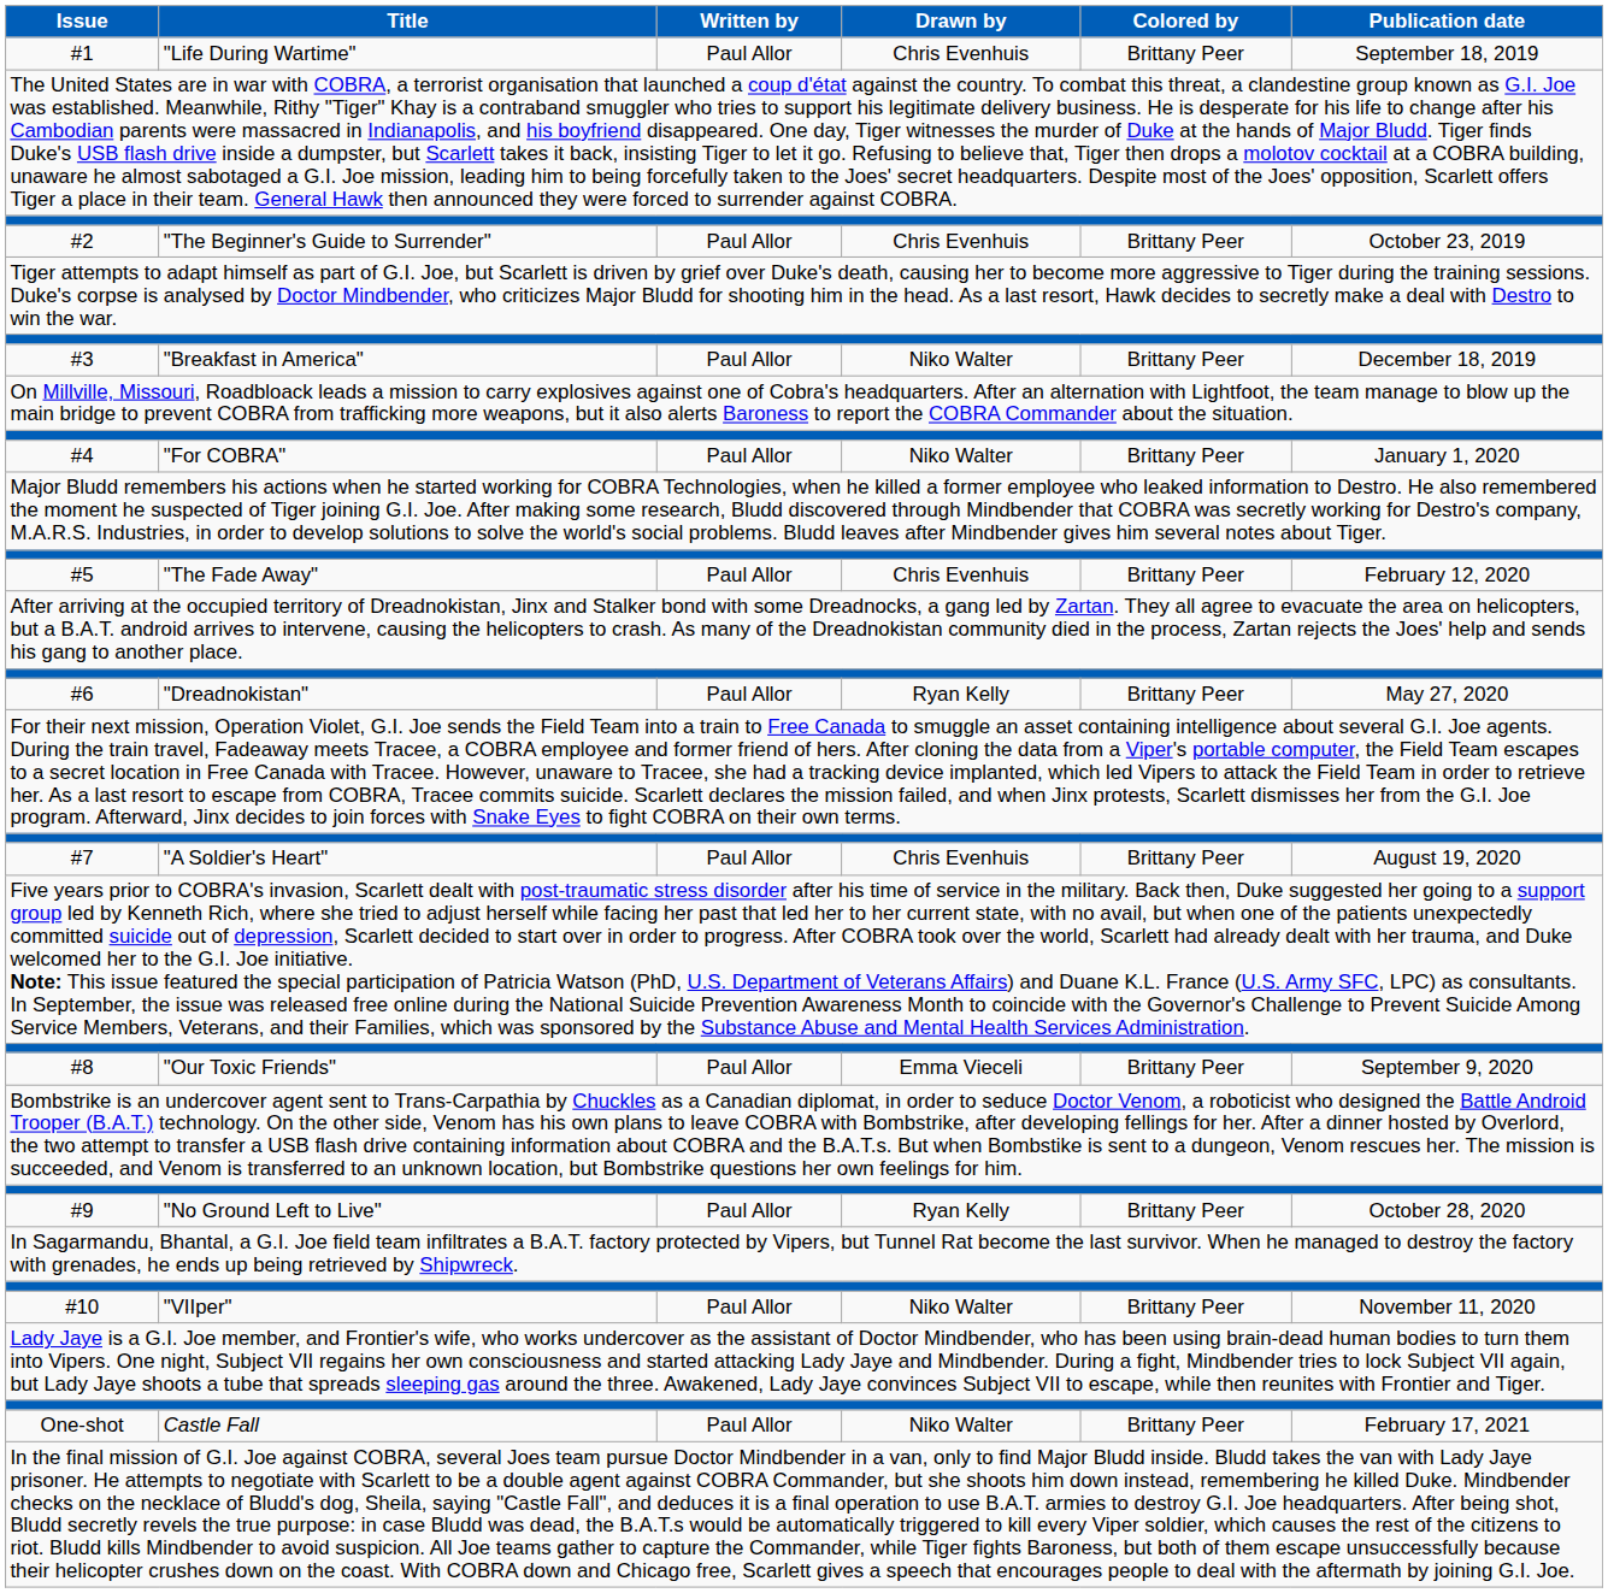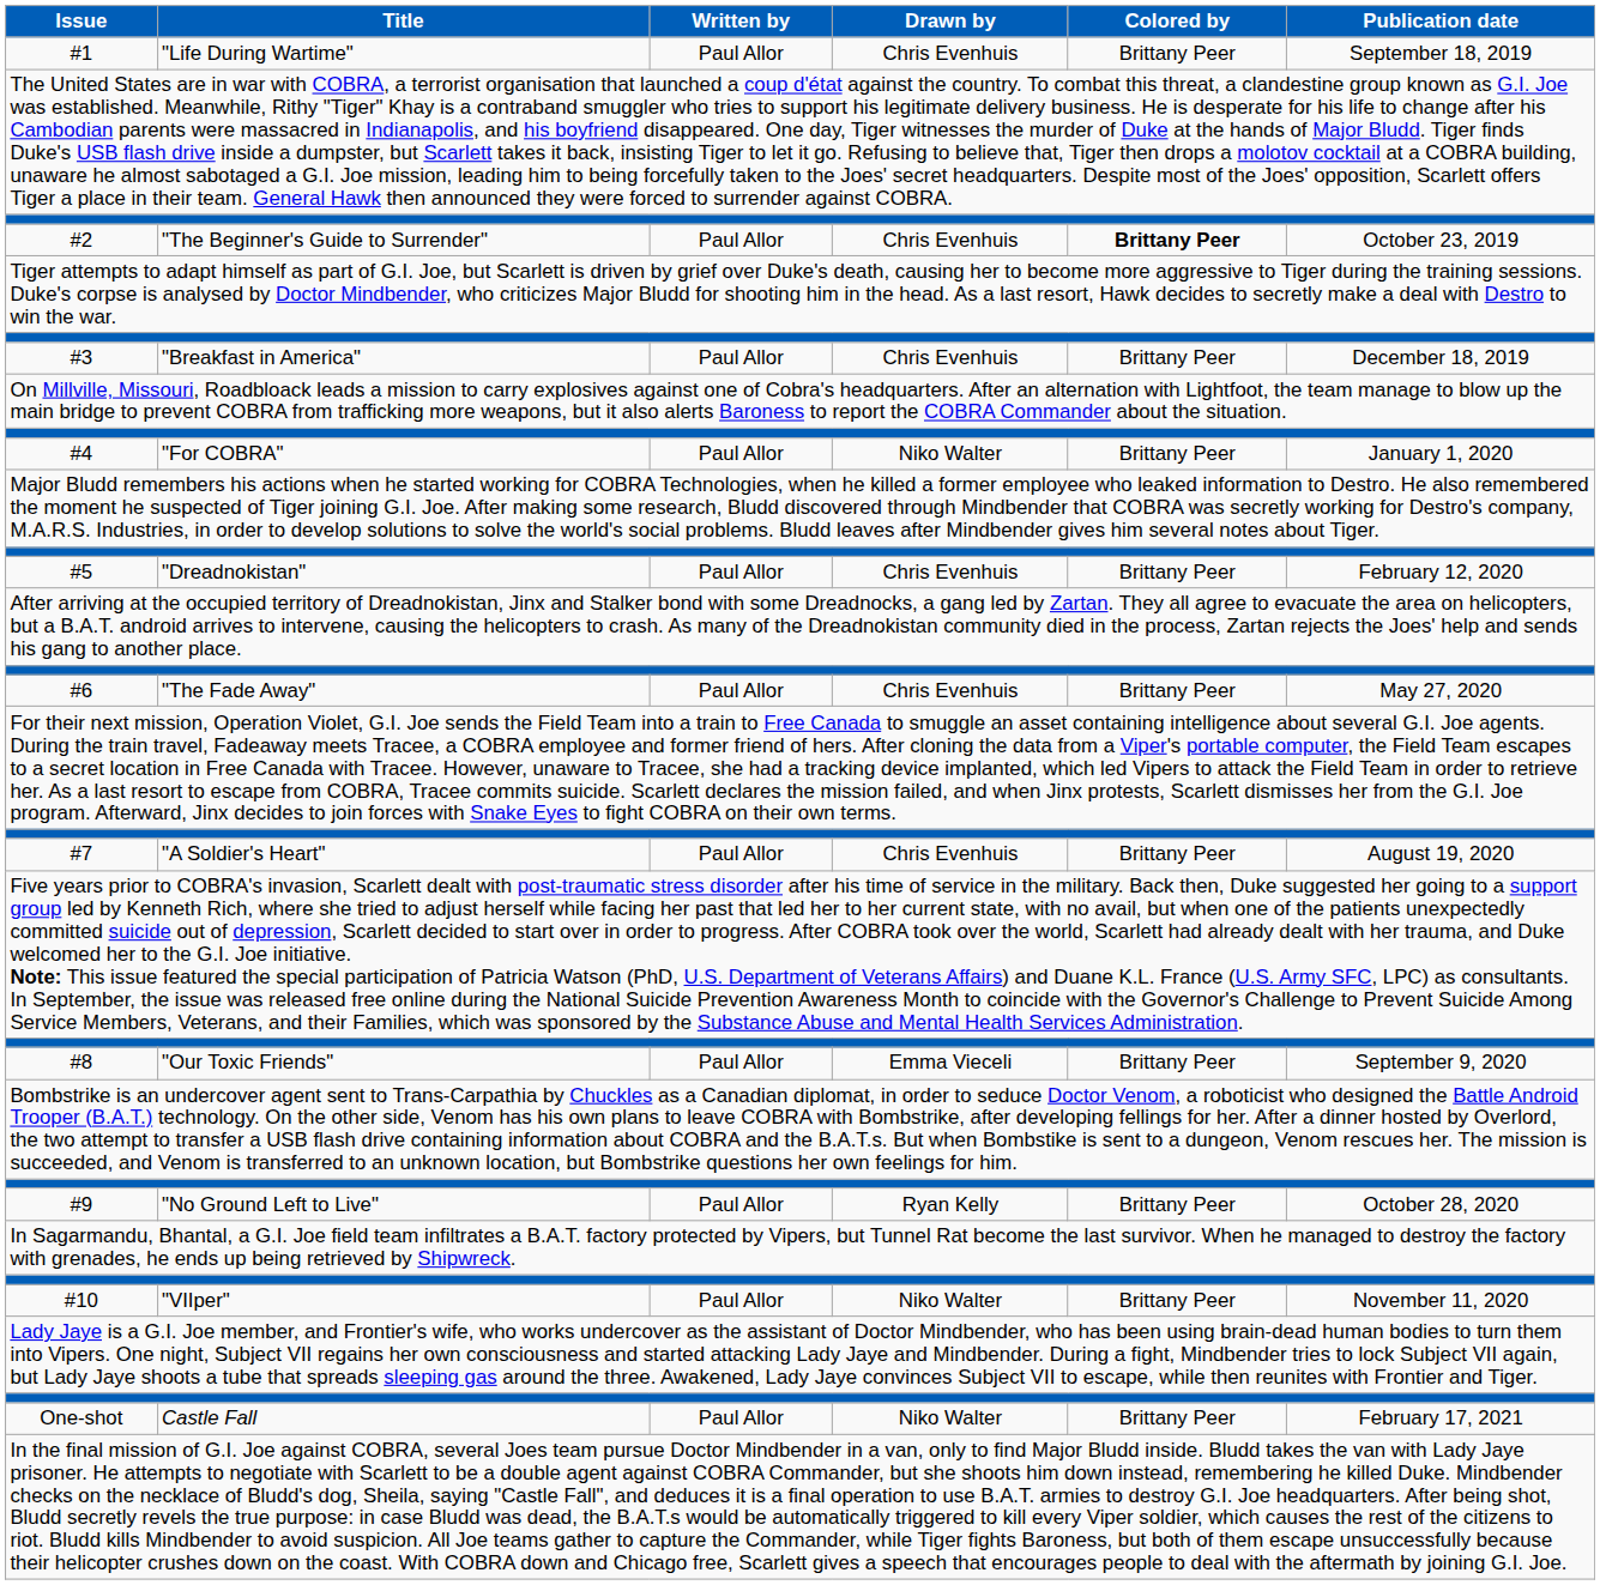 <table class="wikitable" style="text-align: center;" width="100%;">
 <tr>
 <th style="background:#005EB8; color:white">Issue</th>
 <th style="background:#005EB8; color:white">Title</th>
 <th style="background:#005EB8; color:white">Written by</th>
 <th style="background:#005EB8; color:white">Drawn by</th>
 <th style="background:#005EB8; color:white">Colored by</th>
 <th style="background:#005EB8; color:white">Publication date</th>
 </tr>
 <tr>
 <td>#1</td>
 <td style="text-align: left;">"Life During Wartime"</td>
 <td>Paul Allor</td>
 <td>Chris Evenhuis</td>
 <td>Brittany Peer</td>
 <td>September 18, 2019</td>
 </tr>
 <tr>
 <td colspan="6" style="text-align: left;">The United States are in war with <a href='#'>COBRA</a>, a terrorist organisation that launched a <a href='#'>coup d'état</a> against the country. To combat this threat, a clandestine group known as <a href='#'>G.I. Joe</a> was established. Meanwhile, Rithy "Tiger" Khay is a contraband smuggler who tries to support his legitimate delivery business. He is desperate for his life to change after his <a href='#'>Cambodian</a> parents were massacred in <a href='#'>Indianapolis</a>, and <a href='#'>his boyfriend</a> disappeared. One day, Tiger witnesses the murder of <a href='#'>Duke</a> at the hands of <a href='#'>Major Bludd</a>. Tiger finds Duke's <a href='#'>USB flash drive</a> inside a dumpster, but <a href='#'>Scarlett</a> takes it back, insisting Tiger to let it go. Refusing to believe that, Tiger then drops a <a href='#'>molotov cocktail</a> at a COBRA building, unaware he almost sabotaged a G.I. Joe mission, leading him to being forcefully taken to the Joes' secret headquarters. Despite most of the Joes' opposition, Scarlett offers Tiger a place in their team. <a href='#'>General Hawk</a> then announced they were forced to surrender against COBRA.</td>
 </tr>
 <tr>
 <th colspan="6" style="background:#005EB8"></th>
 </tr>
 <tr>
 <td>#2</td>
 <td style="text-align: left;">"The Beginner's Guide to Surrender"</td>
 <td>Paul Allor</td>
 <td>Chris Evenhuis</td>
-<td>Brittany Peer</td>
+<td><strong>Brittany Peer</strong></td>
 <td>October 23, 2019</td>
 </tr>
 <tr>
 <td colspan="6" style="text-align: left;">Tiger attempts to adapt himself as part of G.I. Joe, but Scarlett is driven by grief over Duke's death, causing her to become more aggressive to Tiger during the training sessions. Duke's corpse is analysed by <a href='#'>Doctor Mindbender</a>, who criticizes Major Bludd for shooting him in the head. As a last resort, Hawk decides to secretly make a deal with <a href='#'>Destro</a> to win the war.</td>
 </tr>
 <tr>
 <th colspan="6" style="background:#005EB8"></th>
 </tr>
 <tr>
 <td>#3</td>
 <td style="text-align: left;">"Breakfast in America"</td>
 <td>Paul Allor</td>
-<td>Niko Walter</td>
+<td>Chris Evenhuis</td>
 <td>Brittany Peer</td>
 <td>December 18, 2019</td>
 </tr>
 <tr>
 <td colspan="6" style="text-align: left;">On <a href='#'>Millville, Missouri</a>, Roadbloack leads a mission to carry explosives against one of Cobra's headquarters. After an alternation with Lightfoot, the team manage to blow up the main bridge to prevent COBRA from trafficking more weapons, but it also alerts <a href='#'>Baroness</a> to report the <a href='#'>COBRA Commander</a> about the situation.</td>
 </tr>
 <tr>
 <th colspan="6" style="background:#005EB8"></th>
 </tr>
 <tr>
 <td>#4</td>
 <td style="text-align: left;">"For COBRA"</td>
 <td>Paul Allor</td>
 <td>Niko Walter</td>
 <td>Brittany Peer</td>
 <td>January 1, 2020</td>
 </tr>
 <tr>
 <td colspan="6" style="text-align: left;">Major Bludd remembers his actions when he started working for COBRA Technologies, when he killed a former employee who leaked information to Destro. He also remembered the moment he suspected of Tiger joining G.I. Joe. After making some research, Bludd discovered through Mindbender that COBRA was secretly working for Destro's company, M.A.R.S. Industries, in order to develop solutions to solve the world's social problems. Bludd leaves after Mindbender gives him several notes about Tiger.</td>
 </tr>
 <tr>
 <th colspan="6" style="background:#005EB8"></th>
 </tr>
 <tr>
 <td>#5</td>
-<td style="text-align: left;">"The Fade Away"</td>
+<td style="text-align: left;">"Dreadnokistan"</td>
 <td>Paul Allor</td>
 <td>Chris Evenhuis</td>
 <td>Brittany Peer</td>
 <td>February 12, 2020</td>
 </tr>
 <tr>
 <td colspan="6" style="text-align: left;">After arriving at the occupied territory of Dreadnokistan, Jinx and Stalker bond with some Dreadnocks, a gang led by <a href='#'>Zartan</a>. They all agree to evacuate the area on helicopters, but a B.A.T. android arrives to intervene, causing the helicopters to crash. As many of the Dreadnokistan community died in the process, Zartan rejects the Joes' help and sends his gang to another place.</td>
 </tr>
 <tr>
 <th colspan="6" style="background:#005EB8"></th>
 </tr>
 <tr>
 <td>#6</td>
-<td style="text-align: left;">"Dreadnokistan"</td>
+<td style="text-align: left;">"The Fade Away"</td>
 <td>Paul Allor</td>
-<td>Ryan Kelly</td>
+<td>Chris Evenhuis</td>
 <td>Brittany Peer</td>
 <td>May 27, 2020</td>
 </tr>
 <tr>
 <td colspan="6" style="text-align: left;">For their next mission, Operation Violet, G.I. Joe sends the Field Team into a train to <a href='#'>Free Canada</a> to smuggle an asset containing intelligence about several G.I. Joe agents. During the train travel, Fadeaway meets Tracee, a COBRA employee and former friend of hers. After cloning the data from a <a href='#'>Viper</a>'s <a href='#'>portable computer</a>, the Field Team escapes to a secret location in Free Canada with Tracee. However, unaware to Tracee, she had a tracking device implanted, which led Vipers to attack the Field Team in order to retrieve her. As a last resort to escape from COBRA, Tracee commits suicide. Scarlett declares the mission failed, and when Jinx protests, Scarlett dismisses her from the G.I. Joe program. Afterward, Jinx decides to join forces with <a href='#'>Snake Eyes</a> to fight COBRA on their own terms.</td>
 </tr>
 <tr>
 <th colspan="6" style="background:#005EB8"></th>
 </tr>
 <tr>
 <td>#7</td>
 <td style="text-align: left;">"A Soldier's Heart"</td>
 <td>Paul Allor</td>
 <td>Chris Evenhuis</td>
 <td>Brittany Peer</td>
 <td>August 19, 2020</td>
 </tr>
 <tr>
 <td colspan="6" style="text-align: left;">Five years prior to COBRA's invasion, Scarlett dealt with <a href='#'>post-traumatic stress disorder</a> after his time of service in the military. Back then, Duke suggested her going to a <a href='#'>support group</a> led by Kenneth Rich, where she tried to adjust herself while facing her past that led her to her current state, with no avail, but when one of the patients unexpectedly committed <a href='#'>suicide</a> out of <a href='#'>depression</a>, Scarlett decided to start over in order to progress. After COBRA took over the world, Scarlett had already dealt with her trauma, and Duke welcomed her to the G.I. Joe initiative.<br><strong>Note:</strong> This issue featured the special participation of Patricia Watson (PhD, <a href='#'>U.S. Department of Veterans Affairs</a>) and Duane K.L. France (<a href='#'>U.S. Army SFC</a>, LPC) as consultants. In September, the issue was released free online during the National Suicide Prevention Awareness Month to coincide with the Governor's Challenge to Prevent Suicide Among Service Members, Veterans, and their Families, which was sponsored by the <a href='#'>Substance Abuse and Mental Health Services Administration</a>.</td>
 </tr>
 <tr>
 <th colspan="6" style="background:#005EB8"></th>
 </tr>
 <tr>
 <td>#8</td>
 <td style="text-align: left;">"Our Toxic Friends"</td>
 <td>Paul Allor</td>
 <td>Emma Vieceli</td>
 <td>Brittany Peer</td>
 <td>September 9, 2020</td>
 </tr>
 <tr>
 <td colspan="6" style="text-align: left;">Bombstrike is an undercover agent sent to Trans-Carpathia by <a href='#'>Chuckles</a> as a Canadian diplomat, in order to seduce <a href='#'>Doctor Venom</a>, a roboticist who designed the <a href='#'>Battle Android Trooper (B.A.T.)</a> technology. On the other side, Venom has his own plans to leave COBRA with Bombstrike, after developing fellings for her. After a dinner hosted by Overlord, the two attempt to transfer a USB flash drive containing information about COBRA and the B.A.T.s. But when Bombstike is sent to a dungeon, Venom rescues her. The mission is succeeded, and Venom is transferred to an unknown location, but Bombstrike questions her own feelings for him.</td>
 </tr>
 <tr>
 <th colspan="6" style="background:#005EB8"></th>
 </tr>
 <tr>
 <td>#9</td>
 <td style="text-align: left;">"No Ground Left to Live"</td>
 <td>Paul Allor</td>
 <td>Ryan Kelly</td>
 <td>Brittany Peer</td>
 <td>October 28, 2020</td>
 </tr>
 <tr>
 <td colspan="6" style="text-align: left;">In Sagarmandu, Bhantal, a G.I. Joe field team infiltrates a B.A.T. factory protected by Vipers, but Tunnel Rat become the last survivor. When he managed to destroy the factory with grenades, he ends up being retrieved by <a href='#'>Shipwreck</a>.</td>
 </tr>
 <tr>
 <th colspan="6" style="background:#005EB8"></th>
 </tr>
 <tr>
 <td>#10</td>
 <td style="text-align: left;">"VIIper"</td>
 <td>Paul Allor</td>
 <td>Niko Walter</td>
 <td>Brittany Peer</td>
 <td>November 11, 2020</td>
 </tr>
 <tr>
 <td colspan="6" style="text-align: left;"><a href='#'>Lady Jaye</a> is a G.I. Joe member, and Frontier's wife, who works undercover as the assistant of Doctor Mindbender, who has been using brain-dead human bodies to turn them into Vipers. One night, Subject VII regains her own consciousness and started attacking Lady Jaye and Mindbender. During a fight, Mindbender tries to lock Subject VII again, but Lady Jaye shoots a tube that spreads <a href='#'>sleeping gas</a> around the three. Awakened, Lady Jaye convinces Subject VII to escape, while then reunites with Frontier and Tiger.</td>
 </tr>
 <tr>
 <th colspan="6" style="background:#005EB8"></th>
 </tr>
 <tr>
 <td>One-shot</td>
 <td style="text-align: left;"><em>Castle Fall</em></td>
 <td>Paul Allor</td>
 <td>Niko Walter</td>
 <td>Brittany Peer</td>
 <td>February 17, 2021</td>
 </tr>
 <tr>
 <td colspan="6" style="text-align: left;">In the final mission of G.I. Joe against COBRA, several Joes team pursue Doctor Mindbender in a van, only to find Major Bludd inside. Bludd takes the van with Lady Jaye prisoner. He attempts to negotiate with Scarlett to be a double agent against COBRA Commander, but she shoots him down instead, remembering he killed Duke. Mindbender checks on the necklace of Bludd's dog, Sheila, saying "Castle Fall", and deduces it is a final operation to use B.A.T. armies to destroy G.I. Joe headquarters. After being shot, Bludd secretly revels the true purpose: in case Bludd was dead, the B.A.T.s would be automatically triggered to kill every Viper soldier, which causes the rest of the citizens to riot. Bludd kills Mindbender to avoid suspicion. All Joe teams gather to capture the Commander, while Tiger fights Baroness, but both of them escape unsuccessfully because their helicopter crushes down on the coast. With COBRA down and Chicago free, Scarlett gives a speech that encourages people to deal with the aftermath by joining G.I. Joe.</td>
 </tr>
 </table>
